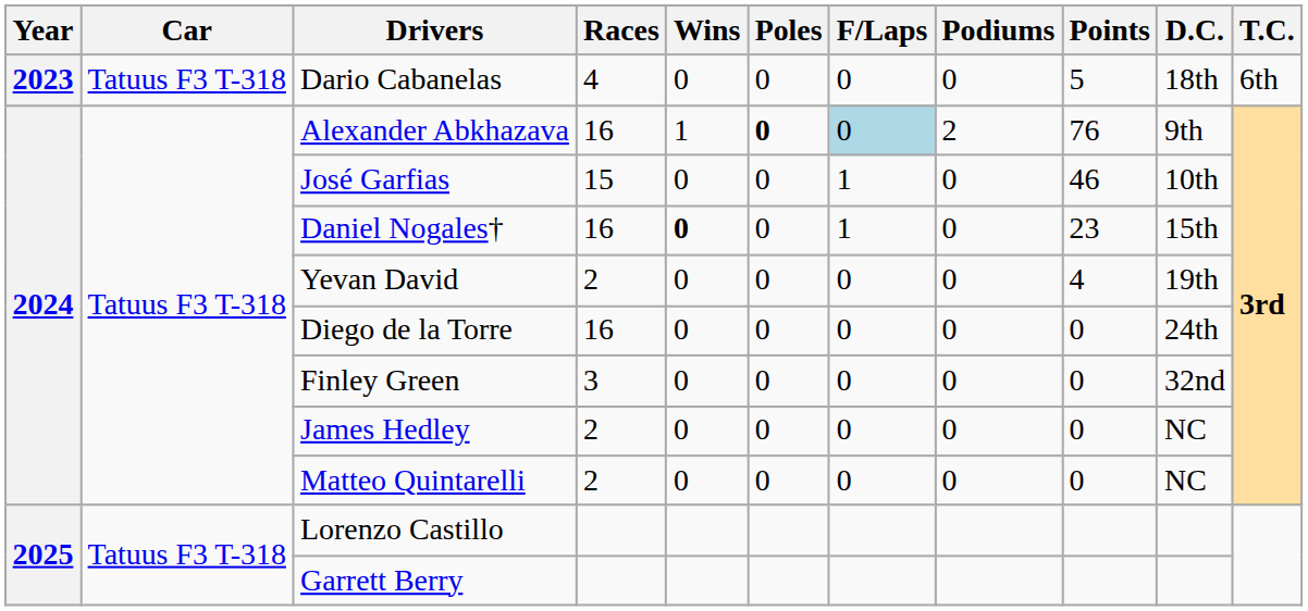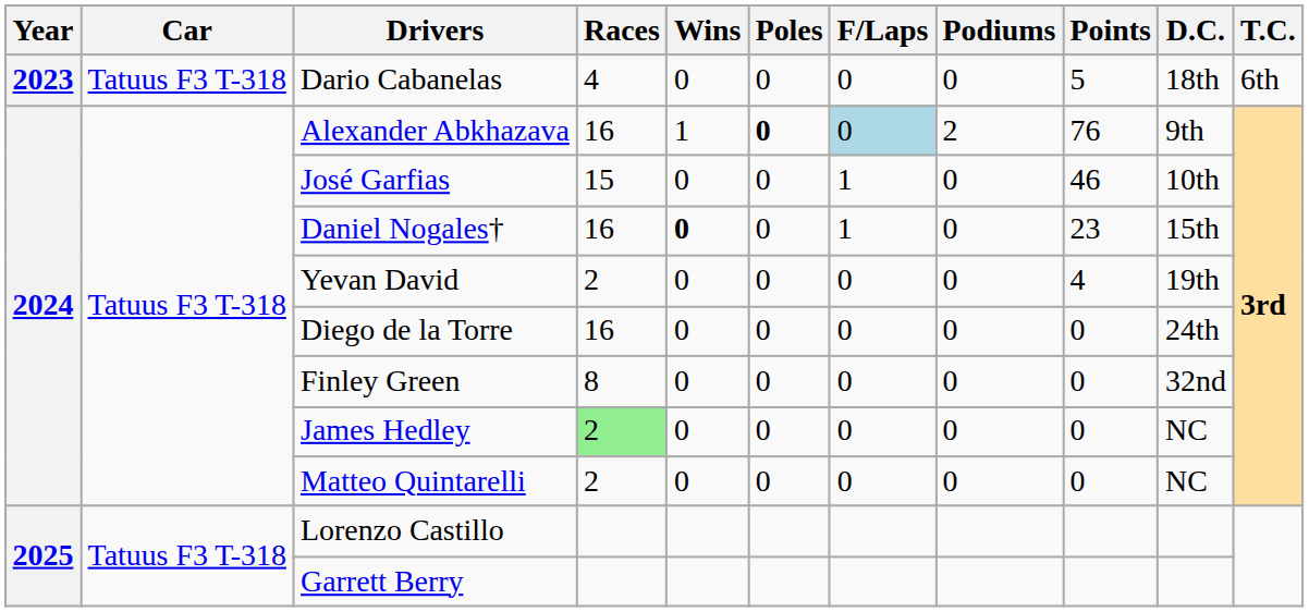 <table class="wikitable" style="font-size:85%">
 <tr>
 <th>Year</th>
 <th>Car</th>
 <th>Drivers</th>
 <th>Races</th>
 <th>Wins</th>
 <th>Poles</th>
 <th>F/Laps</th>
 <th>Podiums</th>
 <th>Points</th>
 <th>D.C.</th>
 <th>T.C.</th>
 </tr>
 <tr>
 <th><a href='#'>2023</a></th>
 <td><a href='#'>Tatuus F3 T-318</a></td>
 <td> Dario Cabanelas</td>
 <td>4</td>
 <td>0</td>
 <td>0</td>
 <td>0</td>
 <td>0</td>
 <td>5</td>
 <td>18th</td>
 <td>6th</td>
 </tr>
 <tr>
 <th rowspan="8"><a href='#'>2024</a></th>
 <td rowspan="8"><a href='#'>Tatuus F3 T-318</a></td>
 <td> <a href='#'>Alexander Abkhazava</a></td>
 <td>16</td>
 <td>1</td>
 <td><strong>0</strong></td>
 <td style="background: lightblue;">0</td>
 <td>2</td>
 <td>76</td>
 <td>9th</td>
 <td rowspan="8" style="background:#FFDF9F;"><strong>3rd</strong></td>
 </tr>
 <tr>
 <td> <a href='#'>José Garfias</a></td>
 <td>15</td>
 <td>0</td>
 <td>0</td>
 <td>1</td>
 <td>0</td>
 <td>46</td>
 <td>10th</td>
 </tr>
 <tr>
 <td> <a href='#'>Daniel Nogales</a>†</td>
 <td>16</td>
 <td><strong>0</strong></td>
 <td>0</td>
 <td>1</td>
 <td>0</td>
 <td>23</td>
 <td>15th</td>
 </tr>
 <tr>
 <td> Yevan David</td>
 <td>2</td>
 <td>0</td>
 <td>0</td>
 <td>0</td>
 <td>0</td>
 <td>4</td>
 <td>19th</td>
 </tr>
 <tr>
 <td> Diego de la Torre</td>
 <td>16</td>
 <td>0</td>
 <td>0</td>
 <td>0</td>
 <td>0</td>
 <td>0</td>
 <td>24th</td>
 </tr>
 <tr>
 <td> Finley Green</td>
-<td>3</td>
+<td>8</td>
 <td>0</td>
 <td>0</td>
 <td>0</td>
 <td>0</td>
 <td>0</td>
 <td>32nd</td>
 </tr>
 <tr>
 <td> <a href='#'>James Hedley</a></td>
-<td>2</td>
+<td style="background: lightgreen;">2</td>
 <td>0</td>
 <td>0</td>
 <td>0</td>
 <td>0</td>
 <td>0</td>
 <td>NC</td>
 </tr>
 <tr>
 <td> <a href='#'>Matteo Quintarelli</a></td>
 <td>2</td>
 <td>0</td>
 <td>0</td>
 <td>0</td>
 <td>0</td>
 <td>0</td>
 <td>NC</td>
 </tr>
 <tr>
 <th rowspan="2"><a href='#'>2025</a></th>
 <td rowspan="2"><a href='#'>Tatuus F3 T-318</a></td>
 <td> Lorenzo Castillo</td>
 <td></td>
 <td></td>
 <td></td>
 <td></td>
 <td></td>
 <td></td>
 <td></td>
 <td rowspan="2"></td>
 </tr>
 <tr>
 <td> <a href='#'>Garrett Berry</a></td>
 <td></td>
 <td></td>
 <td></td>
 <td></td>
 <td></td>
 <td></td>
 <td></td>
 </tr>
 </table>
